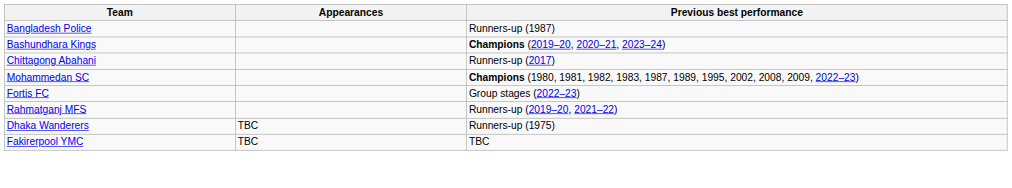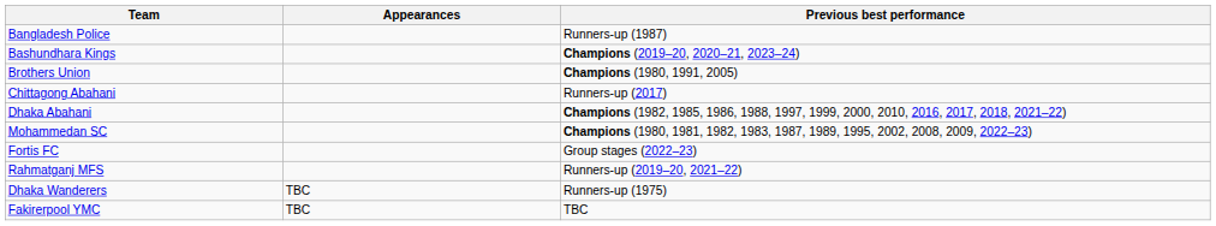 <table class="wikitable">
 <tr>
 <th style="width:16.67%;">Team</th>
 <th style="width:16.67%;">Appearances</th>
 <th width=39%>Previous best performance</th>
 </tr>
 <tr>
 <td><a href='#'>Bangladesh Police</a></td>
 <td></td>
 <td>Runners-up (1987)</td>
 </tr>
 <tr>
 <td><a href='#'>Bashundhara Kings</a></td>
 <td></td>
 <td><strong>Champions</strong> (<a href='#'>2019–20</a>, <a href='#'>2020–21</a>, <a href='#'>2023–24</a>)</td>
 </tr>
 <tr>
+<td><a href='#'>Brothers Union</a></td>
+<td></td>
+<td><strong>Champions</strong> (1980, 1991, 2005)</td>
+</tr>
+<tr>
 <td><a href='#'>Chittagong Abahani</a></td>
 <td></td>
 <td>Runners-up (<a href='#'>2017</a>)</td>
+</tr>
+<tr>
+<td><a href='#'>Dhaka Abahani</a></td>
+<td></td>
+<td><strong>Champions</strong> (1982, 1985, 1986, 1988, 1997, 1999, 2000, 2010, <a href='#'>2016</a>, <a href='#'>2017</a>, <a href='#'>2018</a>, <a href='#'>2021–22</a>)</td>
 </tr>
 <tr>
 <td><a href='#'>Mohammedan SC</a></td>
 <td></td>
 <td><strong>Champions</strong> (1980, 1981, 1982, 1983, 1987, 1989, 1995, 2002, 2008, 2009, <a href='#'>2022–23</a>)</td>
 </tr>
 <tr>
 <td><a href='#'>Fortis FC</a></td>
 <td></td>
 <td>Group stages (<a href='#'>2022–23</a>)</td>
 </tr>
 <tr>
 <td><a href='#'>Rahmatganj MFS</a></td>
 <td></td>
 <td>Runners-up (<a href='#'>2019–20</a>, <a href='#'>2021–22</a>)</td>
 </tr>
 <tr>
 <td><a href='#'>Dhaka Wanderers</a></td>
 <td>TBC</td>
 <td>Runners-up (1975)</td>
 </tr>
 <tr>
 <td><a href='#'>Fakirerpool YMC</a></td>
 <td>TBC</td>
 <td>TBC</td>
 </tr>
 </table>
